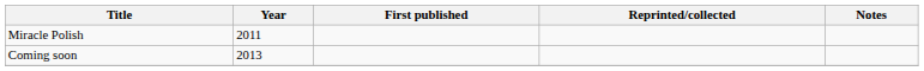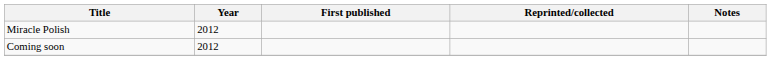 <table class='wikitable sortable' width='90%'>
 <tr>
 <th width=25%>Title</th>
 <th>Year</th>
 <th>First published</th>
 <th>Reprinted/collected</th>
 <th>Notes</th>
 </tr>
 <tr>
 <td>Miracle Polish</td>
-<td>2011</td>
+<td>2012</td>
 <td></td>
 <td></td>
 <td></td>
 </tr>
 <tr>
 <td>Coming soon</td>
-<td>2013</td>
+<td>2012</td>
 <td></td>
 <td></td>
 <td></td>
 </tr>
 <tr>
 </tr>
 </table>
